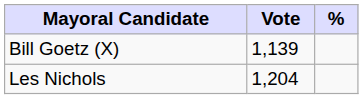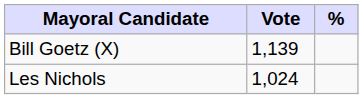 <table class="wikitable">
 <tr>
 <th style="background:#ddf; width:200px;">Mayoral Candidate </th>
 <th style="background:#ddf; width:50px;">Vote</th>
 <th style="background:#ddf; width:30px;">%</th>
 </tr>
 <tr>
 <td>Bill Goetz (X)</td>
 <td>1,139</td>
 <td></td>
 </tr>
 <tr>
 <td>Les Nichols</td>
-<td>1,204</td>
+<td>1,024</td>
 <td></td>
 </tr>
 </table>
